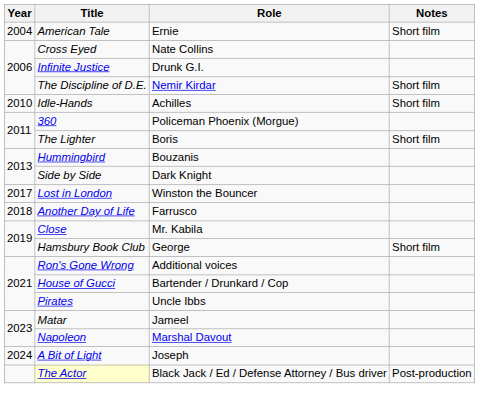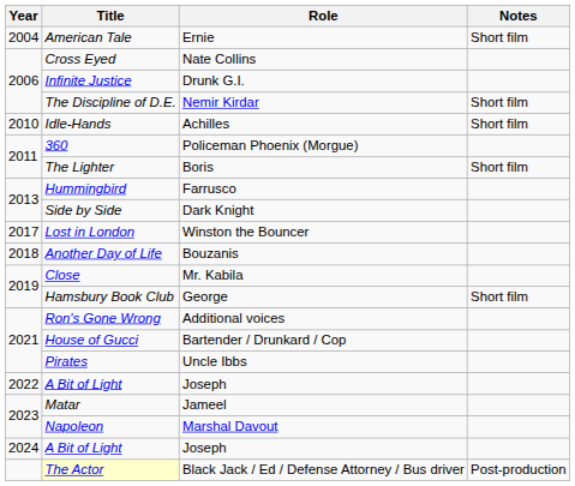 <table class="wikitable sortable">
 <tr>
 <th>Year</th>
 <th>Title</th>
 <th>Role</th>
 <th class="unsortable">Notes</th>
 </tr>
 <tr>
 <td>2004</td>
 <td><em>American Tale</em></td>
 <td>Ernie</td>
 <td>Short film</td>
 </tr>
 <tr>
 <td rowspan="3">2006</td>
 <td><em>Cross Eyed</em></td>
 <td>Nate Collins</td>
 <td></td>
 </tr>
 <tr>
 <td><a href='#'><em>Infinite Justice</em></a></td>
 <td>Drunk G.I.</td>
 <td></td>
 </tr>
 <tr>
 <td><em>The Discipline of D.E.</em></td>
 <td><a href='#'>Nemir Kirdar</a></td>
 <td>Short film</td>
 </tr>
 <tr>
 <td>2010</td>
 <td><em>Idle-Hands</em></td>
 <td>Achilles</td>
 <td>Short film</td>
 </tr>
 <tr>
 <td rowspan="2">2011</td>
 <td><a href='#'><em>360</em></a></td>
 <td>Policeman Phoenix (Morgue)</td>
 <td></td>
 </tr>
 <tr>
 <td><em>The Lighter</em></td>
 <td>Boris</td>
 <td>Short film</td>
 </tr>
 <tr>
 <td rowspan="2">2013</td>
 <td><a href='#'><em>Hummingbird</em></a></td>
-<td>Bouzanis</td>
+<td>Farrusco</td>
 <td></td>
 </tr>
 <tr>
 <td><em>Side by Side</em></td>
 <td>Dark Knight</td>
 <td></td>
 </tr>
 <tr>
 <td>2017</td>
 <td><em><a href='#'>Lost in London</a></em></td>
 <td>Winston the Bouncer</td>
 <td></td>
 </tr>
 <tr>
 <td>2018</td>
 <td><a href='#'><em>Another Day of Life</em></a></td>
-<td>Farrusco</td>
+<td>Bouzanis</td>
 <td></td>
 </tr>
 <tr>
 <td rowspan="2">2019</td>
 <td><a href='#'><em>Close</em></a></td>
 <td>Mr. Kabila</td>
 <td></td>
 </tr>
 <tr>
 <td><em>Hamsbury Book Club</em></td>
 <td>George</td>
 <td>Short film</td>
 </tr>
 <tr>
 <td rowspan="3">2021</td>
 <td><em><a href='#'>Ron's Gone Wrong</a></em></td>
 <td>Additional voices</td>
 <td></td>
 </tr>
 <tr>
 <td><em><a href='#'>House of Gucci</a></em></td>
 <td>Bartender / Drunkard / Cop</td>
 <td></td>
 </tr>
 <tr>
 <td><em><a href='#'>Pirates</a></em></td>
 <td>Uncle Ibbs</td>
 <td></td>
 </tr>
 <tr>
+<td>2022</td>
+<td><em><a href='#'>A Bit of Light</a></em></td>
+<td>Joseph</td>
+<td></td>
+</tr>
+<tr>
 <td rowspan="2">2023</td>
 <td><em>Matar</em></td>
 <td>Jameel</td>
 <td></td>
 </tr>
 <tr>
 <td><em><a href='#'>Napoleon</a></em></td>
 <td><a href='#'>Marshal Davout</a></td>
 <td></td>
 </tr>
 <tr>
 <td>2024</td>
 <td><em><a href='#'>A Bit of Light</a></em></td>
 <td>Joseph</td>
 <td></td>
 </tr>
 <tr>
 <td></td>
 <td style="background:#FFFFCC;"><em><a href='#'>The Actor</a></em></td>
 <td>Black Jack / Ed / Defense Attorney / Bus driver</td>
 <td>Post-production</td>
 </tr>
 </table>
